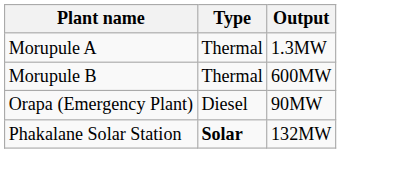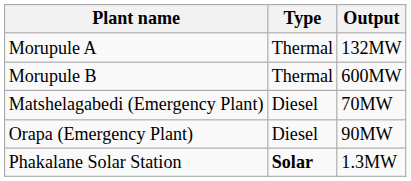 <table class="wikitable">
 <tr>
 <th>Plant name</th>
 <th>Type</th>
 <th>Output</th>
 </tr>
 <tr>
 <td>Morupule A</td>
 <td>Thermal</td>
-<td>1.3MW</td>
+<td>132MW</td>
 </tr>
 <tr>
 <td>Morupule B</td>
 <td>Thermal</td>
 <td>600MW</td>
+</tr>
+<tr>
+<td>Matshelagabedi (Emergency Plant)</td>
+<td>Diesel</td>
+<td>70MW</td>
 </tr>
 <tr>
 <td>Orapa (Emergency Plant)</td>
 <td>Diesel</td>
 <td>90MW</td>
 </tr>
 <tr>
 <td>Phakalane Solar Station</td>
 <td><strong>Solar</strong></td>
-<td>132MW</td>
+<td>1.3MW</td>
 </tr>
 </table>
